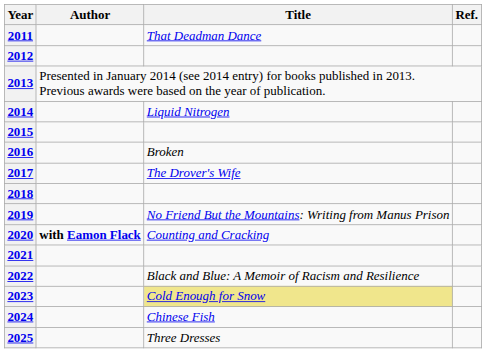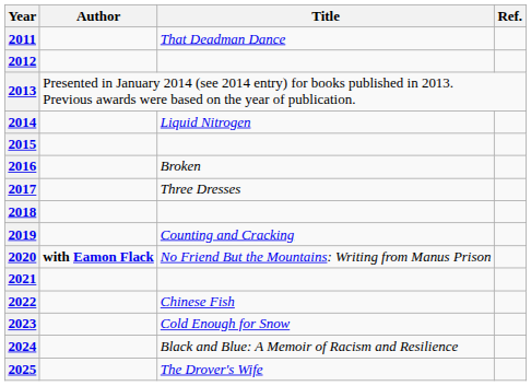 <table class="wikitable sortable mw-collapsible">
 <tr>
 <th>Year</th>
 <th>Author</th>
 <th>Title</th>
 <th>Ref.</th>
 </tr>
 <tr>
 <th><a href='#'>2011</a></th>
 <td></td>
 <td><em><a href='#'>That Deadman Dance</a></em></td>
 <td></td>
 </tr>
 <tr>
 <th><a href='#'>2012</a></th>
 <td></td>
 <td><em></em></td>
 <td></td>
 </tr>
 <tr>
 <th><a href='#'>2013</a></th>
 <td colspan="3">Presented in January 2014 (see 2014 entry) for books published in 2013.<br>Previous awards were based on the year of publication.</td>
 </tr>
 <tr>
 <th><a href='#'>2014</a></th>
 <td></td>
 <td><em><a href='#'>Liquid Nitrogen</a></em></td>
 <td></td>
 </tr>
 <tr>
 <th><a href='#'>2015</a></th>
 <td></td>
 <td><em></em></td>
 <td></td>
 </tr>
 <tr>
 <th><a href='#'>2016</a></th>
 <td></td>
 <td><em>Broken</em></td>
 <td></td>
 </tr>
 <tr>
 <th><a href='#'>2017</a></th>
 <td></td>
-<td><em><a href='#'>The Drover's Wife</a></em></td>
+<td><em>Three Dresses</em></td>
 <td></td>
 </tr>
 <tr>
 <th><a href='#'>2018</a></th>
 <td></td>
 <td><em></em></td>
 <td></td>
 </tr>
 <tr>
 <th><a href='#'>2019</a></th>
 <td></td>
-<td><em><a href='#'>No Friend But the Mountains</a>: Writing from Manus Prison</em></td>
+<td><em><a href='#'>Counting and Cracking</a></em></td>
 <td></td>
 </tr>
 <tr>
 <th><a href='#'>2020</a></th>
 <td><strong> with <a href='#'>Eamon Flack</a></strong></td>
-<td><em><a href='#'>Counting and Cracking</a></em></td>
+<td><em><a href='#'>No Friend But the Mountains</a>: Writing from Manus Prison</em></td>
 <td></td>
 </tr>
 <tr>
 <th><a href='#'>2021</a></th>
 <td></td>
 <td></td>
 <td></td>
 </tr>
 <tr>
 <th><a href='#'>2022</a></th>
 <td></td>
-<td><em>Black and Blue: A Memoir of Racism and Resilience</em></td>
+<td><em><a href='#'>Chinese Fish</a></em></td>
 <td></td>
 </tr>
 <tr>
 <th><a href='#'>2023</a></th>
 <td></td>
-<td style="background: khaki;"><em><a href='#'>Cold Enough for Snow</a></em></td>
+<td><em><a href='#'>Cold Enough for Snow</a></em></td>
 <td></td>
 </tr>
 <tr>
 <th><a href='#'>2024</a></th>
 <td></td>
-<td><em><a href='#'>Chinese Fish</a></em></td>
+<td><em>Black and Blue: A Memoir of Racism and Resilience</em></td>
 <td></td>
 </tr>
 <tr>
 <th><a href='#'>2025</a></th>
 <td></td>
-<td><em>Three Dresses</em></td>
+<td><em><a href='#'>The Drover's Wife</a></em></td>
 <td></td>
 </tr>
 </table>
